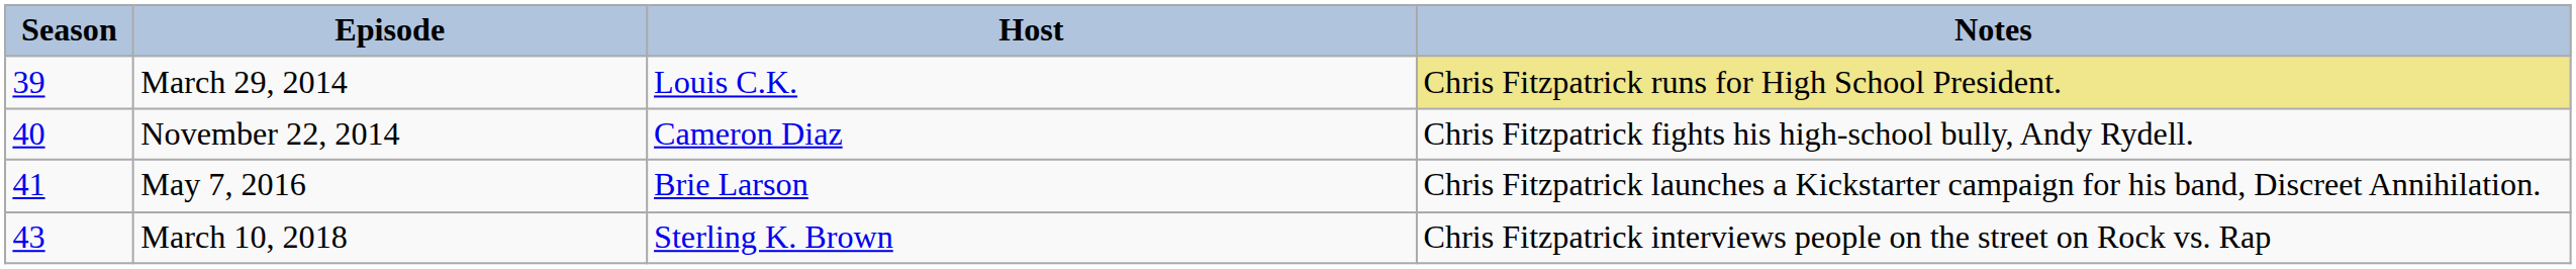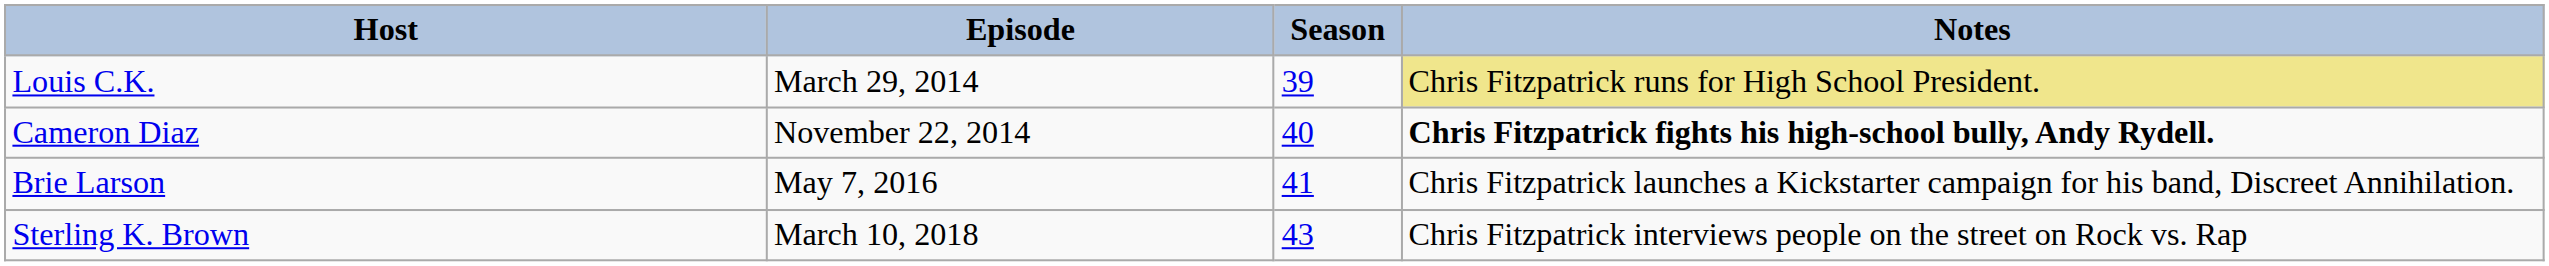 <table class="wikitable" style="width:100%;">
 <tr>
+<th style="background:#B0C4DE;" width="30%">Host</th>
+<th style="background:#B0C4DE;" width="20%">Episode</th>
 <th style="background:#B0C4DE;" width="5%">Season</th>
-<th style="background:#B0C4DE;" width="20%">Episode</th>
-<th style="background:#B0C4DE;" width="30%">Host</th>
 <th style="background:#B0C4DE;" width="45%">Notes</th>
 </tr>
 <tr>
+<td><a href='#'>Louis C.K.</a></td>
+<td>March 29, 2014</td>
 <td><a href='#'>39</a></td>
-<td>March 29, 2014</td>
-<td><a href='#'>Louis C.K.</a></td>
 <td style="background: khaki;">Chris Fitzpatrick runs for High School President.</td>
 </tr>
 <tr>
+<td><a href='#'>Cameron Diaz</a></td>
+<td>November 22, 2014</td>
 <td><a href='#'>40</a></td>
-<td>November 22, 2014</td>
-<td><a href='#'>Cameron Diaz</a></td>
-<td>Chris Fitzpatrick fights his high-school bully, Andy Rydell.</td>
+<td><strong>Chris Fitzpatrick fights his high-school bully, Andy Rydell.</strong></td>
 </tr>
 <tr>
+<td><a href='#'>Brie Larson</a></td>
+<td>May 7, 2016</td>
 <td><a href='#'>41</a></td>
-<td>May 7, 2016</td>
-<td><a href='#'>Brie Larson</a></td>
 <td>Chris Fitzpatrick launches a Kickstarter campaign for his band, Discreet Annihilation.</td>
 </tr>
 <tr>
+<td><a href='#'>Sterling K. Brown</a></td>
+<td>March 10, 2018</td>
 <td><a href='#'>43</a></td>
-<td>March 10, 2018</td>
-<td><a href='#'>Sterling K. Brown</a></td>
 <td>Chris Fitzpatrick interviews people on the street on Rock vs. Rap</td>
 </tr>
 </table>
